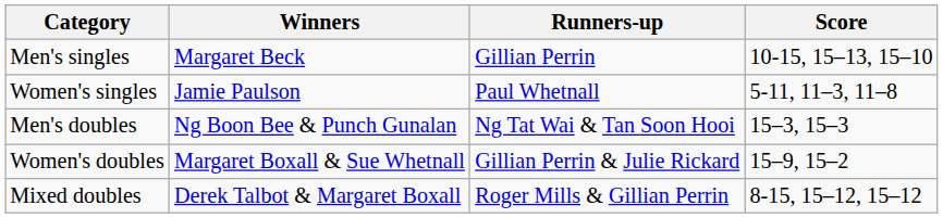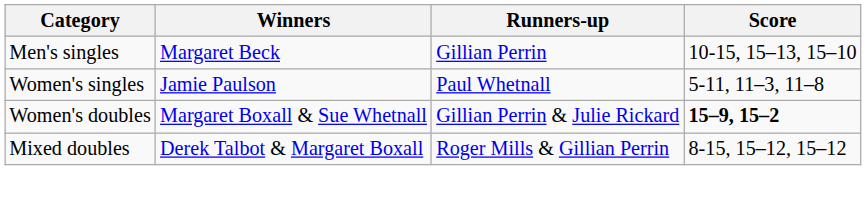 <table class=wikitable style="margin:auto;">
 <tr>
 <th scope=col>Category</th>
 <th scope=col>Winners</th>
 <th scope=col>Runners-up</th>
 <th scope=col>Score</th>
 </tr>
 <tr>
 <td>Men's singles</td>
 <td> <a href='#'>Margaret Beck</a></td>
 <td> <a href='#'>Gillian Perrin</a></td>
 <td>10-15, 15–13, 15–10</td>
 </tr>
 <tr>
 <td>Women's singles</td>
 <td> <a href='#'>Jamie Paulson</a></td>
 <td> <a href='#'>Paul Whetnall</a></td>
 <td>5-11, 11–3, 11–8</td>
 </tr>
 <tr>
-<td>Men's doubles</td>
-<td> <a href='#'>Ng Boon Bee</a> & <a href='#'>Punch Gunalan</a></td>
-<td> <a href='#'>Ng Tat Wai</a> & <a href='#'>Tan Soon Hooi</a></td>
-<td>15–3, 15–3</td>
-</tr>
-<tr>
 <td>Women's doubles</td>
 <td> <a href='#'>Margaret Boxall</a> & <a href='#'>Sue Whetnall</a></td>
 <td> <a href='#'>Gillian Perrin</a> & <a href='#'>Julie Rickard</a></td>
-<td>15–9, 15–2</td>
+<td><strong>15–9, 15–2</strong></td>
 </tr>
 <tr>
 <td>Mixed doubles</td>
 <td> <a href='#'>Derek Talbot</a> & <a href='#'>Margaret Boxall</a></td>
 <td> <a href='#'>Roger Mills</a> & <a href='#'>Gillian Perrin</a></td>
 <td>8-15, 15–12, 15–12</td>
 </tr>
 </table>
